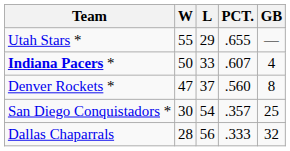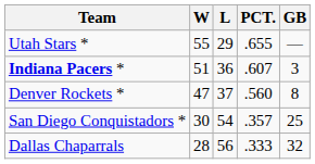 <table class="wikitable" style="text-align:center;">
 <tr>
 <th>Team</th>
 <th>W</th>
 <th>L</th>
 <th>PCT.</th>
 <th>GB</th>
 </tr>
 <tr>
 <td align="left"><a href='#'>Utah Stars</a> *</td>
 <td>55</td>
 <td>29</td>
 <td>.655</td>
 <td>—</td>
 </tr>
 <tr>
 <td align="left"><strong><a href='#'>Indiana Pacers</a></strong> *</td>
-<td>50</td>
-<td>33</td>
+<td>51</td>
+<td>36</td>
 <td>.607</td>
-<td>4</td>
+<td>3</td>
 </tr>
 <tr>
 <td align="left"><a href='#'>Denver Rockets</a> *</td>
 <td>47</td>
 <td>37</td>
 <td>.560</td>
 <td>8</td>
 </tr>
 <tr>
 <td align="left"><a href='#'>San Diego Conquistadors</a> *</td>
 <td>30</td>
 <td>54</td>
 <td>.357</td>
 <td>25</td>
 </tr>
 <tr>
 <td align="left"><a href='#'>Dallas Chaparrals</a></td>
 <td>28</td>
 <td>56</td>
 <td>.333</td>
 <td>32</td>
 </tr>
 </table>
